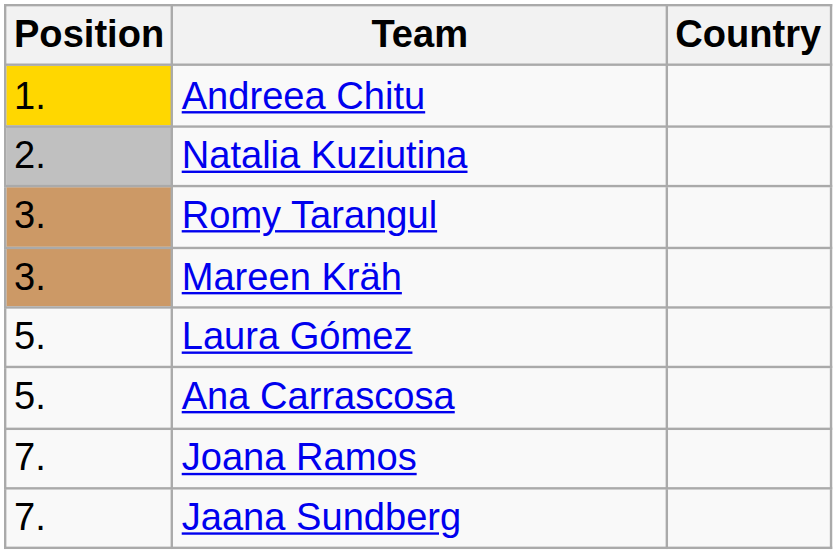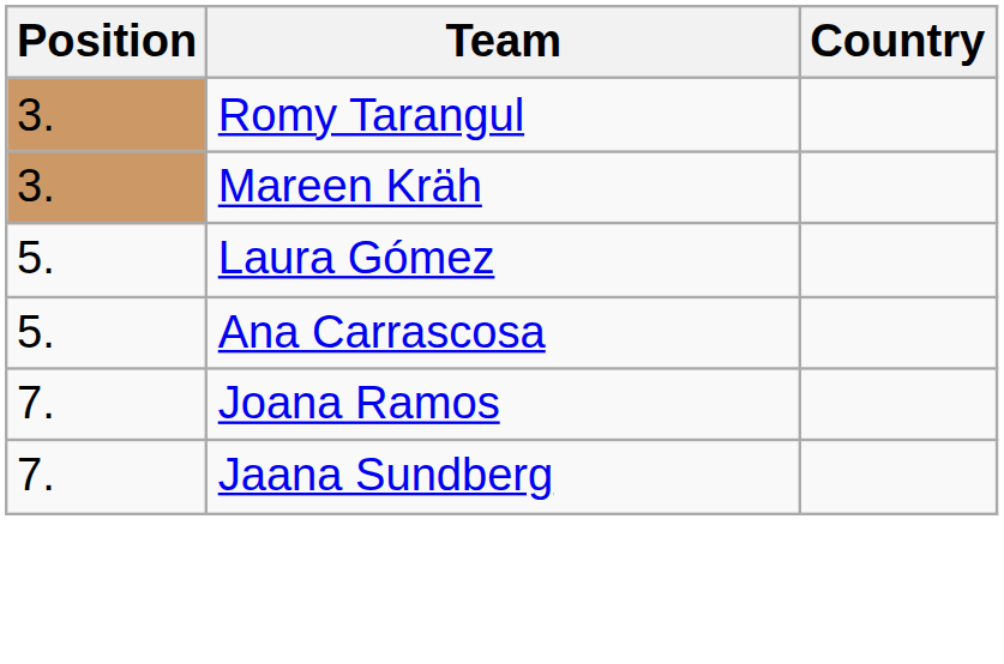 <table class=wikitable>
 <tr>
 <th width=10>Position</th>
 <th width=200>Team</th>
 <th>Country</th>
-</tr>
-<tr>
-<td bgcolor=gold>1.</td>
-<td><a href='#'>Andreea Chitu</a></td>
-<td></td>
-</tr>
-<tr>
-<td bgcolor="silver">2.</td>
-<td><a href='#'>Natalia Kuziutina</a></td>
-<td></td>
 </tr>
 <tr>
 <td bgcolor="CC9966">3.</td>
 <td><a href='#'>Romy Tarangul</a></td>
 <td></td>
 </tr>
 <tr>
 <td bgcolor="CC9966">3.</td>
 <td><a href='#'>Mareen Kräh</a></td>
 <td></td>
 </tr>
 <tr>
 <td>5.</td>
 <td><a href='#'>Laura Gómez</a></td>
 <td></td>
 </tr>
 <tr>
 <td>5.</td>
 <td><a href='#'>Ana Carrascosa</a></td>
 <td></td>
 </tr>
 <tr>
 <td>7.</td>
 <td><a href='#'>Joana Ramos</a></td>
 <td></td>
 </tr>
 <tr>
 <td>7.</td>
 <td><a href='#'>Jaana Sundberg</a></td>
 <td></td>
 </tr>
 </table>
